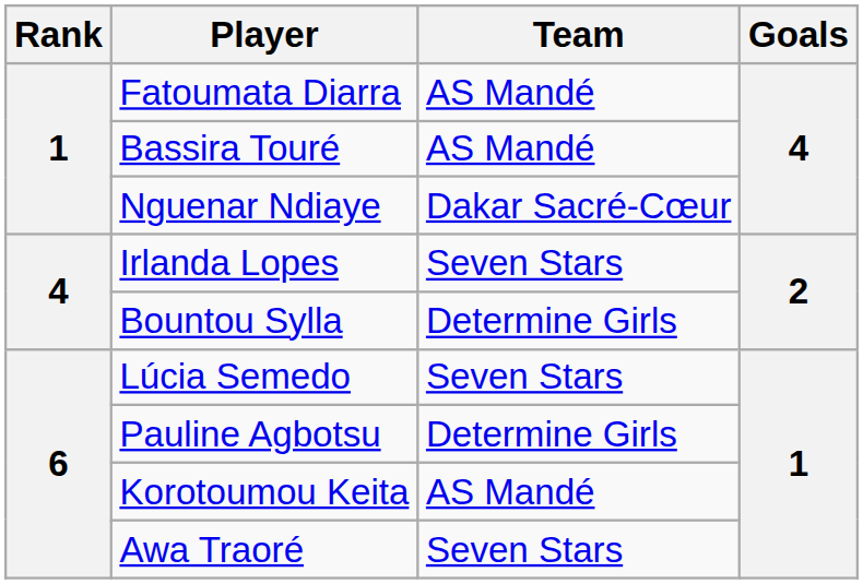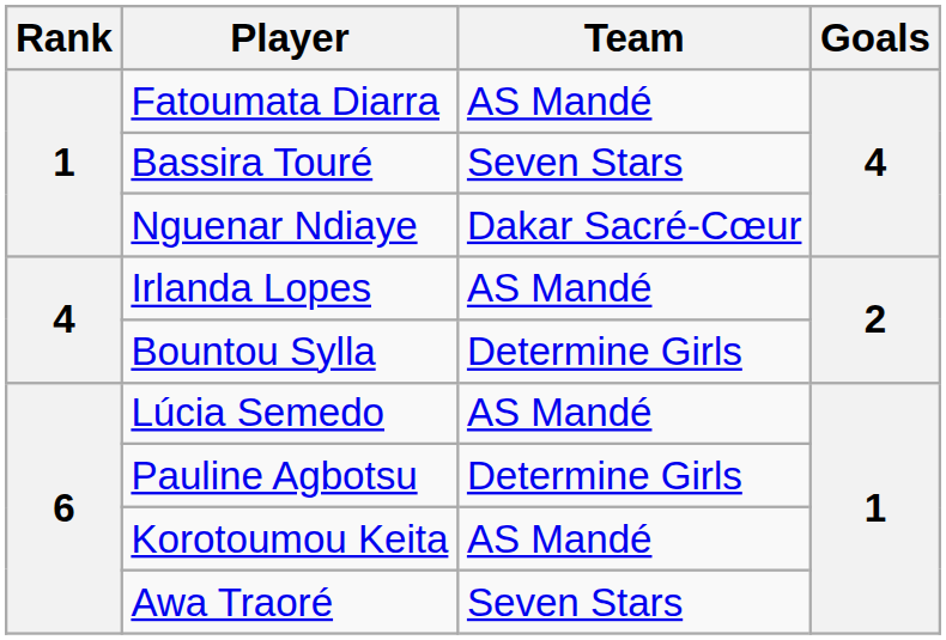 <table class="wikitable" style="text-align:center; font-size:90%">
 <tr>
 <th>Rank</th>
 <th>Player</th>
 <th>Team</th>
 <th>Goals</th>
 </tr>
 <tr>
 <th rowspan=3>1</th>
 <td align=left> <a href='#'>Fatoumata Diarra</a></td>
 <td align=left> <a href='#'>AS Mandé</a></td>
 <th rowspan=3>4</th>
 </tr>
 <tr>
 <td align=left> <a href='#'>Bassira Touré</a></td>
-<td align=left> <a href='#'>AS Mandé</a></td>
+<td align=left> <a href='#'>Seven Stars</a></td>
 </tr>
 <tr>
 <td align=left> <a href='#'>Nguenar Ndiaye</a></td>
 <td align=left> <a href='#'>Dakar Sacré-Cœur</a></td>
 </tr>
 <tr>
 <th rowspan=2>4</th>
 <td align=left> <a href='#'>Irlanda Lopes</a></td>
-<td align=left> <a href='#'>Seven Stars</a></td>
+<td align=left> <a href='#'>AS Mandé</a></td>
 <th rowspan=2>2</th>
 </tr>
 <tr>
 <td align=left> <a href='#'>Bountou Sylla</a></td>
 <td align=left> <a href='#'>Determine Girls</a></td>
 </tr>
 <tr>
 <th rowspan=7>6</th>
 <td align=left> <a href='#'>Lúcia Semedo</a></td>
-<td align=left> <a href='#'>Seven Stars</a></td>
+<td align=left> <a href='#'>AS Mandé</a></td>
 <th rowspan=7>1</th>
 </tr>
 <tr>
 <td align=left> <a href='#'>Pauline Agbotsu</a></td>
 <td align=left> <a href='#'>Determine Girls</a></td>
 </tr>
 <tr>
 <td align=left> <a href='#'>Korotoumou Keita</a></td>
 <td align=left> <a href='#'>AS Mandé</a></td>
 </tr>
 <tr>
 <td align=left> <a href='#'>Awa Traoré</a></td>
 <td align=left> <a href='#'>Seven Stars</a></td>
 </tr>
 </table>
